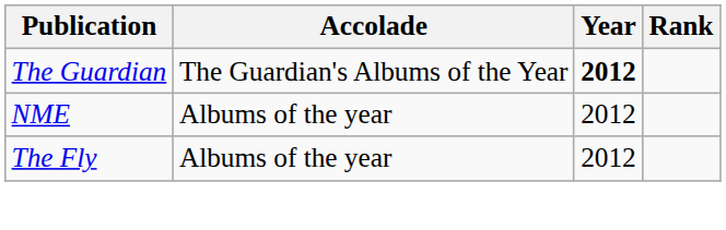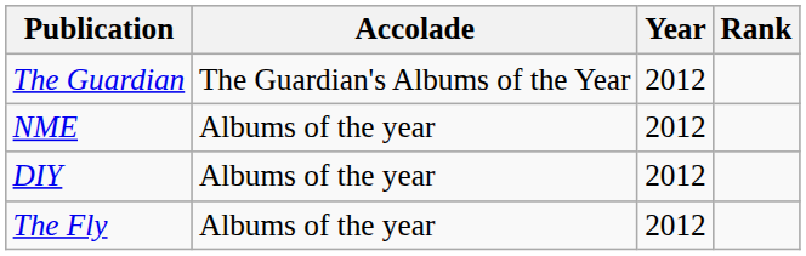 <table class="sortable wikitable">
 <tr>
 <th>Publication</th>
 <th>Accolade</th>
 <th>Year</th>
 <th>Rank</th>
 </tr>
 <tr>
 <td><em><a href='#'>The Guardian</a></em></td>
 <td>The Guardian's Albums of the Year</td>
-<td><strong>2012</strong></td>
+<td>2012</td>
 <td></td>
 </tr>
 <tr>
 <td><em><a href='#'>NME</a></em></td>
+<td>Albums of the year</td>
+<td>2012</td>
+<td></td>
+</tr>
+<tr>
+<td><em><a href='#'>DIY</a></em></td>
 <td>Albums of the year</td>
 <td>2012</td>
 <td></td>
 </tr>
 <tr>
 <td><em><a href='#'>The Fly</a></em></td>
 <td>Albums of the year</td>
 <td>2012</td>
 <td></td>
 </tr>
 </table>
